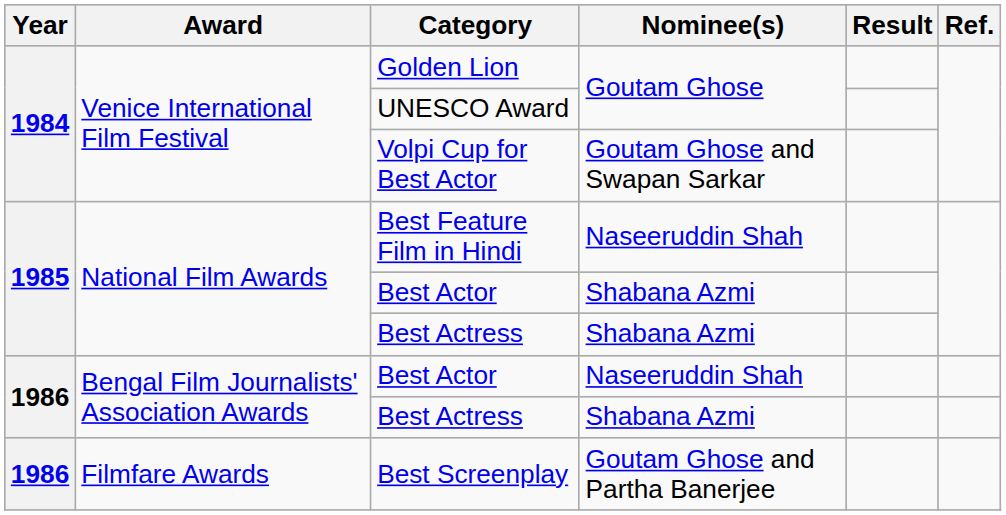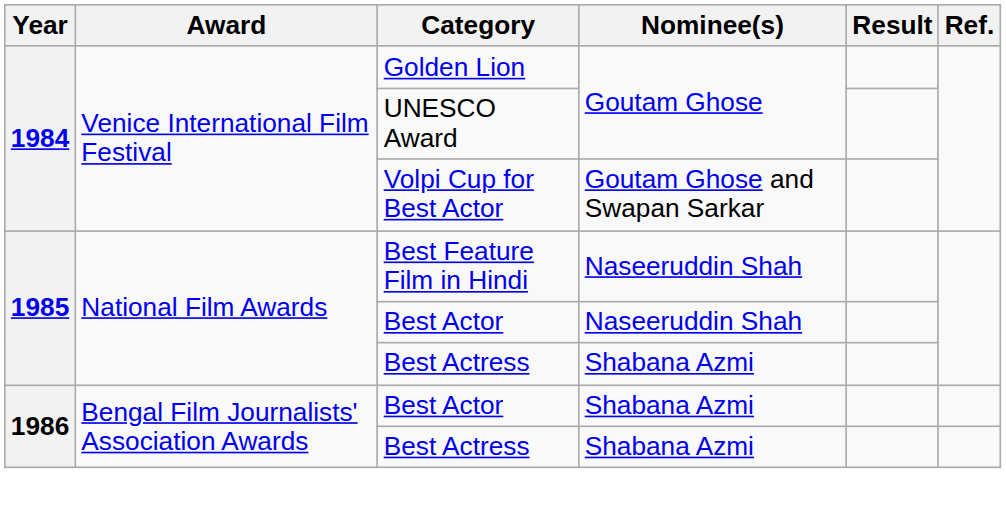 <table class="wikitable plainrowheaders sortable">
 <tr>
 <th scope="col">Year</th>
 <th scope="col">Award</th>
 <th scope="col">Category</th>
 <th scope="col">Nominee(s)</th>
 <th scope="col">Result</th>
 <th scope="col">Ref.</th>
 </tr>
 <tr>
 <th rowspan="3"><a href='#'>1984</a></th>
 <td rowspan="3"><a href='#'>Venice International Film Festival</a></td>
 <td><a href='#'>Golden Lion</a></td>
 <td rowspan="2"><a href='#'>Goutam Ghose</a></td>
 <td></td>
 <td rowspan="3"></td>
 </tr>
 <tr>
 <td>UNESCO Award</td>
 <td></td>
 </tr>
 <tr>
 <td><a href='#'>Volpi Cup for Best Actor</a></td>
 <td><a href='#'>Goutam Ghose</a> and Swapan Sarkar</td>
 <td></td>
 </tr>
 <tr>
 <th rowspan="3"><a href='#'>1985</a></th>
 <td rowspan="3"><a href='#'>National Film Awards</a></td>
 <td><a href='#'>Best Feature Film in Hindi</a></td>
 <td><a href='#'>Naseeruddin Shah</a></td>
 <td></td>
 <td rowspan="3"></td>
 </tr>
 <tr>
 <td><a href='#'>Best Actor</a></td>
-<td><a href='#'>Shabana Azmi</a></td>
+<td><a href='#'>Naseeruddin Shah</a></td>
 <td></td>
 </tr>
 <tr>
 <td><a href='#'>Best Actress</a></td>
 <td><a href='#'>Shabana Azmi</a></td>
 <td></td>
 </tr>
 <tr>
 <th rowspan="2">1986</th>
 <td rowspan="2"><a href='#'>Bengal Film Journalists' Association Awards</a></td>
 <td><a href='#'>Best Actor</a></td>
-<td><a href='#'>Naseeruddin Shah</a></td>
+<td><a href='#'>Shabana Azmi</a></td>
 <td></td>
 <td></td>
 </tr>
 <tr>
 <td><a href='#'>Best Actress</a></td>
 <td><a href='#'>Shabana Azmi</a></td>
 <td></td>
 <td></td>
 </tr>
-<tr>
-<th><a href='#'>1986</a></th>
-<td><a href='#'>Filmfare Awards</a></td>
-<td><a href='#'>Best Screenplay</a></td>
-<td><a href='#'>Goutam Ghose</a> and Partha Banerjee</td>
-<td></td>
-<td></td>
-</tr>
 </table>
